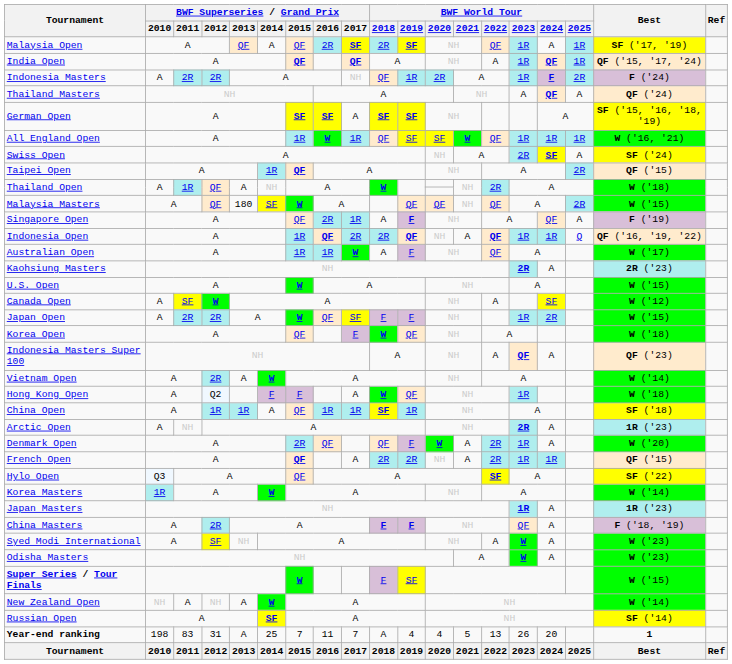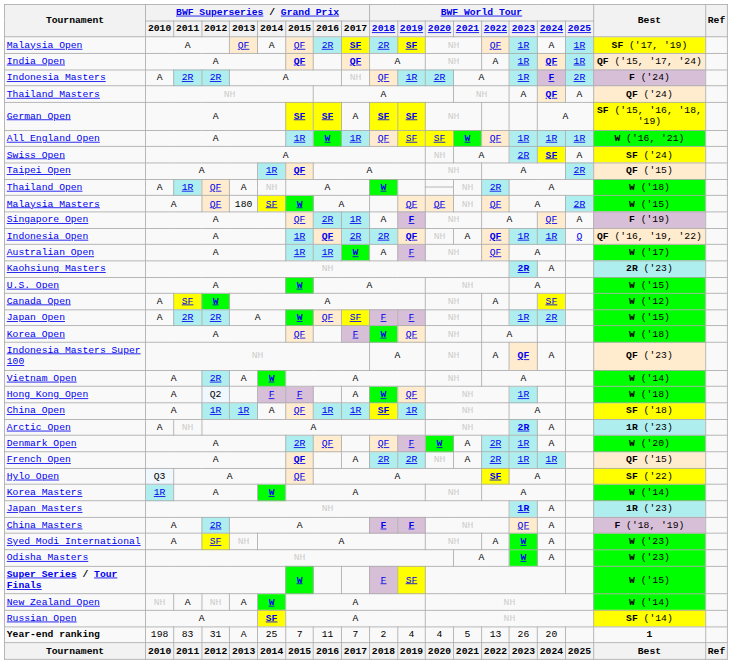 <table class="wikitable" style="font-size: 90%; text-align:center">
 <tr>
 <th rowspan="2">Tournament</th>
 <th colspan="8"><strong><a href='#'>BWF Superseries</a> / <a href='#'>Grand Prix</a></strong></th>
 <th colspan="8"><strong><a href='#'>BWF World Tour</a></strong></th>
 <th rowspan="2">Best</th>
 <th rowspan="2">Ref</th>
 </tr>
 <tr>
 <th>2010</th>
 <th>2011</th>
 <th>2012</th>
 <th>2013</th>
 <th>2014</th>
 <th>2015</th>
 <th>2016</th>
 <th>2017</th>
 <th><a href='#'>2018</a></th>
 <th><a href='#'>2019</a></th>
 <th><a href='#'>2020</a></th>
 <th><a href='#'>2021</a></th>
 <th><a href='#'>2022</a></th>
 <th><a href='#'>2023</a></th>
 <th><a href='#'>2024</a></th>
 <th><a href='#'>2025</a></th>
 </tr>
 <tr>
 <td align=left><a href='#'>Malaysia Open</a></td>
 <td colspan="3">A</td>
 <td bgcolor=FFEBCD><a href='#'>QF</a></td>
 <td>A</td>
 <td bgcolor=FFEBCD><a href='#'>QF</a></td>
 <td bgcolor=AFEEEE><a href='#'>2R</a></td>
 <td bgcolor=FFFF00><a href='#'><strong>SF</strong></a></td>
 <td bgcolor=AFEEEE><a href='#'>2R</a></td>
 <td bgcolor=FFFF00><a href='#'><strong>SF</strong></a></td>
 <td colspan="2" style=color:#ccc>NH</td>
 <td bgcolor=FFEBCD><a href='#'>QF</a></td>
 <td bgcolor=AFEEEE><a href='#'>1R</a></td>
 <td>A</td>
 <td bgcolor=AFEEEE><a href='#'>1R</a></td>
 <td bgcolor=FFFF00><strong>SF</strong> ('17, '19)</td>
 <td></td>
 </tr>
 <tr>
 <td align=left><a href='#'>India Open</a></td>
 <td colspan="5">A</td>
 <td bgcolor=FFEBCD><strong><a href='#'>QF</a></strong></td>
 <td><a href='#'></a></td>
 <td bgcolor=FFEBCD><strong><a href='#'>QF</a></strong></td>
 <td colspan="2">A</td>
 <td colspan="2" style=color:#ccc>NH</td>
 <td>A</td>
 <td bgcolor=AFEEEE><a href='#'>1R</a></td>
 <td bgcolor=FFEBCD><strong><a href='#'>QF</a></strong></td>
 <td bgcolor=AFEEEE><a href='#'>1R</a></td>
 <td bgcolor=FFEBCD><strong>QF</strong> ('15, '17, '24)</td>
 <td></td>
 </tr>
 <tr>
 <td align=left><a href='#'>Indonesia Masters</a></td>
 <td>A</td>
 <td bgcolor=AFEEEE><a href='#'>2R</a></td>
 <td bgcolor=AFEEEE><a href='#'>2R</a></td>
 <td colspan="4">A</td>
 <td style=color:#ccc>NH</td>
 <td bgcolor=FFEBCD><a href='#'>QF</a></td>
 <td bgcolor=AFEEEE><a href='#'>1R</a></td>
 <td bgcolor=AFEEEE><a href='#'>2R</a></td>
 <td colspan="2">A</td>
 <td bgcolor=AFEEEE><a href='#'>1R</a></td>
 <td bgcolor=D8BFD8><strong><a href='#'>F</a></strong></td>
 <td bgcolor=AFEEEE><a href='#'>2R</a></td>
 <td bgcolor=D8BFD8><strong>F</strong> ('24)</td>
 <td></td>
 </tr>
 <tr>
 <td align=left><a href='#'>Thailand Masters</a></td>
 <td colspan="6" style=color:#ccc>NH</td>
 <td colspan="5">A</td>
 <td colspan="2" style=color:#ccc>NH</td>
 <td>A</td>
 <td bgcolor=FFEBCD><strong><a href='#'>QF</a></strong></td>
 <td>A</td>
 <td bgcolor=FFEBCD><strong>QF</strong> ('24)</td>
 </tr>
 <tr>
 <td align=left><a href='#'>German Open</a></td>
 <td colspan="5">A</td>
 <td bgcolor=FFFF00><a href='#'><strong>SF</strong></a></td>
 <td bgcolor=FFFF00><a href='#'><strong>SF</strong></a></td>
 <td>A</td>
 <td bgcolor=FFFF00><a href='#'><strong>SF</strong></a></td>
 <td bgcolor=FFFF00><a href='#'><strong>SF</strong></a></td>
 <td colspan="2" style=color:#ccc>NH</td>
 <td><a href='#'></a></td>
 <td><a href='#'></a></td>
 <td colspan="2">A</td>
 <td bgcolor=FFFF00><strong>SF</strong> ('15, '16, '18, '19)</td>
 <td></td>
 </tr>
 <tr>
 <td align=left><a href='#'>All England Open</a></td>
 <td colspan="5">A</td>
 <td bgcolor=AFEEEE><a href='#'>1R</a></td>
 <td bgcolor=00FF00><a href='#'><strong>W</strong></a></td>
 <td bgcolor=AFEEEE><a href='#'>1R</a></td>
 <td bgcolor=FFEBCD><a href='#'>QF</a></td>
 <td bgcolor=FFFF00><a href='#'>SF</a></td>
 <td bgcolor=FFFF00><a href='#'>SF</a></td>
 <td bgcolor=00FF00><a href='#'><strong>W</strong></a></td>
 <td bgcolor=FFEBCD><a href='#'>QF</a></td>
 <td bgcolor=AFEEEE><a href='#'>1R</a></td>
 <td bgcolor=AFEEEE><a href='#'>1R</a></td>
 <td bgcolor=AFEEEE><a href='#'>1R</a></td>
 <td bgcolor=00FF00><strong>W</strong> ('16, '21)</td>
 <td></td>
 </tr>
 <tr>
 <td align=left><a href='#'>Swiss Open</a></td>
 <td colspan="10">A</td>
 <td style=color:#ccc>NH</td>
 <td colspan="2">A</td>
 <td bgcolor=AFEEEE><a href='#'>2R</a></td>
 <td bgcolor=FFFF00><strong><a href='#'>SF</a></strong></td>
 <td>A</td>
 <td bgcolor=FFFF00><strong>SF</strong> ('24)</td>
 <td></td>
 </tr>
 <tr>
 <td align=left><a href='#'>Taipei Open</a></td>
 <td colspan="4">A</td>
 <td bgcolor=AFEEEE><a href='#'>1R</a></td>
 <td bgcolor=FFEBCD><a href='#'><strong>QF</strong></a></td>
 <td colspan="4">A</td>
 <td colspan="2" style=color:#ccc>NH</td>
 <td colspan="3">A</td>
 <td bgcolor=AFEEEE><a href='#'>2R</a></td>
 <td bgcolor=FFEBCD><strong>QF</strong> ('15)</td>
 <td></td>
 </tr>
 <tr>
 <td rowspan="2" align=left><a href='#'>Thailand Open</a></td>
 <td rowspan="2">A</td>
 <td rowspan="2" bgcolor=AFEEEE><a href='#'>1R</a></td>
 <td rowspan="2" bgcolor=FFEBCD><a href='#'>QF</a></td>
 <td rowspan="2">A</td>
 <td rowspan="2" style=color:#ccc>NH</td>
 <td rowspan="2" colspan="3">A</td>
 <td rowspan="2" bgcolor=00FF00><a href='#'><strong>W</strong></a></td>
 <td rowspan="2"><a href='#'></a></td>
 <td><a href='#'></a></td>
 <td rowspan="2" style=color:#ccc>NH</td>
 <td rowspan="2" bgcolor=AFEEEE><a href='#'>2R</a></td>
 <td rowspan="2" colspan="3">A</td>
 <td rowspan="2" bgcolor=00FF00><strong>W</strong> ('18)</td>
 <td rowspan="2"></td>
 </tr>
 <tr>
 <td><a href='#'></a></td>
 </tr>
 <tr>
 <td align=left><a href='#'>Malaysia Masters</a></td>
 <td colspan="2">A</td>
 <td bgcolor=FFEBCD><a href='#'>QF</a></td>
 <td 2013;>180</td>
 <td bgcolor=FFFF00><a href='#'>SF</a></td>
 <td bgcolor=00FF00><a href='#'><strong>W</strong></a></td>
 <td colspan="2">A</td>
 <td><a href='#'></a></td>
 <td bgcolor=FFEBCD><a href='#'>QF</a></td>
 <td bgcolor=FFEBCD><a href='#'>QF</a></td>
 <td style=color:#ccc>NH</td>
 <td bgcolor=FFEBCD><a href='#'>QF</a></td>
 <td colspan="2">A</td>
 <td bgcolor=AFEEEE><a href='#'>2R</a></td>
 <td bgcolor=00FF00><strong>W</strong> ('15)</td>
 <td></td>
 </tr>
 <tr>
 <td align=left><a href='#'>Singapore Open</a></td>
 <td colspan="5">A</td>
 <td bgcolor=FFEBCD><a href='#'>QF</a></td>
 <td bgcolor=AFEEEE><a href='#'>2R</a></td>
 <td bgcolor=AFEEEE><a href='#'>1R</a></td>
 <td>A</td>
 <td bgcolor=D8BFD8><a href='#'><strong>F</strong></a></td>
 <td colspan="2" style=color:#ccc>NH</td>
 <td colspan="2">A</td>
 <td bgcolor=FFEBCD><a href='#'>QF</a></td>
 <td>A</td>
 <td bgcolor=D8BFD8><strong>F</strong> ('19)</td>
 <td></td>
 </tr>
 <tr>
 <td align=left><a href='#'>Indonesia Open</a></td>
 <td colspan="5">A</td>
 <td bgcolor=AFEEEE><a href='#'>1R</a></td>
 <td bgcolor=FFEBCD><strong><a href='#'>QF</a></strong></td>
 <td bgcolor=AFEEEE><a href='#'>2R</a></td>
 <td bgcolor=AFEEEE><a href='#'>2R</a></td>
 <td bgcolor=FFEBCD><strong><a href='#'>QF</a></strong></td>
 <td style=color:#ccc>NH</td>
 <td>A</td>
 <td bgcolor=FFEBCD><strong><a href='#'>QF</a></strong></td>
 <td bgcolor=AFEEEE><a href='#'>1R</a></td>
 <td bgcolor=AFEEEE><a href='#'>1R</a></td>
 <td><a href='#'>Q</a></td>
 <td bgcolor=FFEBCD><strong>QF</strong> ('16, '19, '22)</td>
 <td></td>
 </tr>
 <tr>
 <td align=left><a href='#'>Australian Open</a></td>
 <td colspan="5">A</td>
 <td bgcolor=AFEEEE><a href='#'>1R</a></td>
 <td bgcolor=AFEEEE><a href='#'>1R</a></td>
 <td bgcolor=00FF00><a href='#'><strong>W</strong></a></td>
 <td>A</td>
 <td bgcolor=D8BFD8><a href='#'>F</a></td>
 <td colspan="2" style=color:#ccc>NH</td>
 <td bgcolor=FFEBCD><a href='#'>QF</a></td>
 <td colspan="2">A</td>
 <td></td>
 <td bgcolor=00FF00><strong>W</strong> ('17)</td>
 <td></td>
 </tr>
 <tr>
 <td align=left><a href='#'>Kaohsiung Masters</a></td>
 <td colspan="13" style=color:#ccc>NH</td>
 <td bgcolor=AFEEEE><strong><a href='#'>2R</a></strong></td>
 <td>A</td>
 <td></td>
 <td bgcolor=AFEEEE><strong>2R</strong> ('23)</td>
 <td></td>
 </tr>
 <tr>
 <td align=left><a href='#'>U.S. Open</a></td>
 <td colspan="5">A</td>
 <td bgcolor=00FF00><a href='#'><strong>W</strong></a></td>
 <td colspan="4">A</td>
 <td colspan="3" style=color:#ccc>NH</td>
 <td colspan="2">A</td>
 <td></td>
 <td bgcolor=00FF00><strong>W</strong> ('15)</td>
 <td></td>
 </tr>
 <tr>
 <td align=left><a href='#'>Canada Open</a></td>
 <td>A</td>
 <td bgcolor=FFFF00><a href='#'>SF</a></td>
 <td bgcolor=00FF00><a href='#'><strong>W</strong></a></td>
 <td colspan="7">A</td>
 <td colspan="2" style=color:#ccc>NH</td>
 <td>A</td>
 <td><a href='#'></a></td>
 <td bgcolor=FFFF00><a href='#'>SF</a></td>
 <td></td>
 <td bgcolor=00FF00><strong>W</strong> ('12)</td>
 <td></td>
 </tr>
 <tr>
 <td align=left><a href='#'>Japan Open</a></td>
 <td>A</td>
 <td bgcolor=AFEEEE><a href='#'>2R</a></td>
 <td bgcolor=AFEEEE><a href='#'>2R</a></td>
 <td colspan="2">A</td>
 <td bgcolor=00FF00><a href='#'><strong>W</strong></a></td>
 <td bgcolor=FFEBCD><a href='#'>QF</a></td>
 <td bgcolor=FFFF00><a href='#'>SF</a></td>
 <td bgcolor=D8BFD8><a href='#'>F</a></td>
 <td bgcolor=D8BFD8><a href='#'>F</a></td>
 <td colspan="2" style=color:#ccc>NH</td>
 <td><a href='#'></a></td>
 <td bgcolor=AFEEEE><a href='#'>1R</a></td>
 <td bgcolor=AFEEEE><a href='#'>2R</a></td>
 <td></td>
 <td bgcolor=00FF00><strong>W</strong> ('15)</td>
 <td></td>
 </tr>
 <tr>
 <td align=left><a href='#'>Korea Open</a></td>
 <td colspan="5">A</td>
 <td bgcolor=FFEBCD><a href='#'>QF</a></td>
 <td><a href='#'></a></td>
 <td bgcolor=D8BFD8><a href='#'>F</a></td>
 <td bgcolor=00FF00><a href='#'><strong>W</strong></a></td>
 <td bgcolor=FFEBCD><a href='#'>QF</a></td>
 <td colspan="2" style=color:#ccc>NH</td>
 <td colspan="2">A</td>
 <td><a href='#'></a></td>
 <td></td>
 <td bgcolor=00FF00><strong>W</strong> ('18)</td>
 <td></td>
 </tr>
 <tr>
 <td align=left><a href='#'>Indonesia Masters Super 100</a></td>
 <td colspan="8" style=color:#ccc>NH</td>
 <td colspan="2">A</td>
 <td colspan="2" style=color:#ccc>NH</td>
 <td>A</td>
 <td bgcolor=FFEBCD><strong><a href='#'>QF</a></strong></td>
 <td>A</td>
 <td></td>
 <td bgcolor=FFEBCD><strong>QF</strong> ('23)</td>
 <td></td>
 </tr>
 <tr>
 <td align=left><a href='#'>Vietnam Open</a></td>
 <td colspan="2">A</td>
 <td bgcolor=AFEEEE><a href='#'>2R</a></td>
 <td>A</td>
 <td bgcolor=00FF00><a href='#'><strong>W</strong></a></td>
 <td colspan="5">A</td>
 <td colspan="2" style=color:#ccc>NH</td>
 <td colspan="3">A</td>
 <td></td>
 <td bgcolor=00FF00><strong>W</strong> ('14)</td>
 <td></td>
 </tr>
 <tr>
 <td align=left><a href='#'>Hong Kong Open</a></td>
 <td colspan="2">A</td>
 <td 2012; bgcolor=F0F8FF>Q2</td>
 <td></td>
 <td bgcolor=D8BFD8><a href='#'>F</a></td>
 <td bgcolor=D8BFD8><a href='#'>F</a></td>
 <td><a href='#'></a></td>
 <td>A</td>
 <td bgcolor=00FF00><a href='#'><strong>W</strong></a></td>
 <td bgcolor=FFEBCD><a href='#'>QF</a></td>
 <td colspan="3" style=color:#ccc>NH</td>
 <td bgcolor=AFEEEE><a href='#'>1R</a></td>
 <td><a href='#'></a></td>
 <td></td>
 <td bgcolor=00FF00><strong>W</strong> ('18)</td>
 <td></td>
 </tr>
 <tr>
 <td align=left><a href='#'>China Open</a></td>
 <td colspan="2">A</td>
 <td bgcolor=AFEEEE><a href='#'>1R</a></td>
 <td bgcolor=AFEEEE><a href='#'>1R</a></td>
 <td>A</td>
 <td bgcolor=FFEBCD><a href='#'>QF</a></td>
 <td bgcolor=AFEEEE><a href='#'>1R</a></td>
 <td bgcolor=AFEEEE><a href='#'>1R</a></td>
 <td bgcolor=FFFF00><strong><a href='#'>SF</a></strong></td>
 <td bgcolor=AFEEEE><a href='#'>1R</a></td>
 <td colspan="3" style=color:#ccc>NH</td>
 <td colspan="2">A</td>
 <td></td>
 <td bgcolor=FFFF00><strong>SF</strong> ('18)</td>
 <td></td>
 </tr>
 <tr>
 <td align=left><a href='#'>Arctic Open</a></td>
 <td>A</td>
 <td style=color:#ccc>NH</td>
 <td colspan="8">A</td>
 <td colspan="3" style=color:#ccc>NH</td>
 <td bgcolor=AFEEEE><strong><a href='#'>2R</a></strong></td>
 <td>A</td>
 <td></td>
 <td bgcolor=AFEEEE><strong>1R</strong> ('23)</td>
 <td></td>
 </tr>
 <tr>
 <td align=left><a href='#'>Denmark Open</a></td>
 <td colspan="5">A</td>
 <td bgcolor=AFEEEE><a href='#'>2R</a></td>
 <td bgcolor=FFEBCD><a href='#'>QF</a></td>
 <td><a href='#'></a></td>
 <td bgcolor=FFEBCD><a href='#'>QF</a></td>
 <td bgcolor=D8BFD8><a href='#'>F</a></td>
 <td bgcolor=00FF00><a href='#'><strong>W</strong></a></td>
 <td>A</td>
 <td bgcolor=AFEEEE><a href='#'>2R</a></td>
 <td bgcolor=AFEEEE><a href='#'>1R</a></td>
 <td>A</td>
 <td></td>
 <td bgcolor=00FF00><strong>W</strong> ('20)</td>
 <td></td>
 </tr>
 <tr>
 <td align=left><a href='#'>French Open</a></td>
 <td colspan="5">A</td>
 <td bgcolor=FFEBCD><strong><a href='#'>QF</a></strong></td>
 <td><a href='#'></a></td>
 <td>A</td>
 <td bgcolor=AFEEEE><a href='#'>2R</a></td>
 <td bgcolor=AFEEEE><a href='#'>2R</a></td>
 <td style=color:#ccc>NH</td>
 <td>A</td>
 <td bgcolor=AFEEEE><a href='#'>2R</a></td>
 <td bgcolor=AFEEEE><a href='#'>1R</a></td>
 <td bgcolor=AFEEEE><a href='#'>1R</a></td>
 <td></td>
 <td bgcolor=FFEBCD><strong>QF</strong> ('15)</td>
 <td></td>
 </tr>
 <tr>
 <td align=left><a href='#'>Hylo Open</a></td>
 <td 2010; bgcolor=F0F8FF>Q3</td>
 <td colspan="4">A</td>
 <td bgcolor=FFEBCD><a href='#'>QF</a></td>
 <td colspan="6">A</td>
 <td bgcolor=FFFF00><strong><a href='#'>SF</a></strong></td>
 <td colspan="2">A</td>
 <td></td>
 <td bgcolor=FFFF00><strong>SF</strong> ('22)</td>
 <td></td>
 </tr>
 <tr>
 <td align=left><a href='#'>Korea Masters</a></td>
 <td bgcolor=AFEEEE><a href='#'>1R</a></td>
 <td colspan="3">A</td>
 <td bgcolor=00FF00><a href='#'><strong>W</strong></a></td>
 <td colspan="5">A</td>
 <td colspan="2" style=color:#ccc>NH</td>
 <td colspan="3">A</td>
 <td></td>
 <td bgcolor=00FF00><strong>W</strong> ('14)</td>
 <td></td>
 </tr>
 <tr>
 <td align=left><a href='#'>Japan Masters</a></td>
 <td colspan="13" style=color:#ccc>NH</td>
 <td bgcolor=AFEEEE><a href='#'><strong>1R</strong></a></td>
 <td>A</td>
 <td></td>
 <td bgcolor=AFEEEE><strong>1R</strong> ('23)</td>
 <td></td>
 </tr>
 <tr>
 <td align=left><a href='#'>China Masters</a></td>
 <td colspan="2">A</td>
 <td bgcolor=AFEEEE><a href='#'>2R</a></td>
 <td colspan="5">A</td>
 <td bgcolor=D8BFD8><a href='#'><strong>F</strong></a></td>
 <td bgcolor=D8BFD8><a href='#'><strong>F</strong></a></td>
 <td colspan="3" style=color:#ccc>NH</td>
 <td bgcolor=FFEBCD><a href='#'>QF</a></td>
 <td>A</td>
 <td></td>
 <td bgcolor=D8BFD8><strong>F</strong> ('18, '19)</td>
 <td></td>
 </tr>
 <tr>
 <td align=left><a href='#'>Syed Modi International</a></td>
 <td colspan="2">A</td>
 <td bgcolor=FFFF00><a href='#'>SF</a></td>
 <td style=color:#ccc>NH</td>
 <td colspan="6">A</td>
 <td colspan="2" style=color:#ccc>NH</td>
 <td>A</td>
 <td bgcolor=00FF00><a href='#'><strong>W</strong></a></td>
 <td>A</td>
 <td></td>
 <td bgcolor=00FF00><strong>W</strong> ('23)</td>
 <td></td>
 </tr>
 <tr>
 <td align=left><a href='#'>Odisha Masters</a></td>
 <td colspan="11" style=color:#ccc>NH</td>
 <td colspan="2">A</td>
 <td bgcolor=00FF00><a href='#'><strong>W</strong></a></td>
 <td>A</td>
 <td></td>
 <td bgcolor=00FF00><strong>W</strong> ('23)</td>
 <td></td>
 </tr>
 <tr>
 <td align=left><strong><a href='#'>Super Series</a> / <a href='#'>Tour Finals</a></strong></td>
 <td colspan="5"></td>
 <td bgcolor=00FF00><a href='#'><strong>W</strong></a></td>
 <td 2016;></td>
 <td><a href='#'></a></td>
 <td bgcolor=D8BFD8><a href='#'>F</a></td>
 <td bgcolor=FFFF00><a href='#'>SF</a></td>
 <td colspan="5"></td>
 <td></td>
 <td bgcolor=00FF00><strong>W</strong> ('15)</td>
 <td></td>
 </tr>
 <tr>
 <td align=left><a href='#'>New Zealand Open</a></td>
 <td style=color:#ccc>NH</td>
 <td>A</td>
 <td style=color:#ccc>NH</td>
 <td>A</td>
 <td bgcolor=00FF00><a href='#'><strong>W</strong></a></td>
 <td colspan="5">A</td>
 <td colspan="6" style=color:#ccc>NH</td>
 <td bgcolor=00FF00><strong>W</strong> ('14)</td>
 <td></td>
 </tr>
 <tr>
 <td align=left><a href='#'>Russian Open</a></td>
 <td colspan="4">A</td>
 <td bgcolor=FFFF00><a href='#'><strong>SF</strong></a></td>
 <td colspan="5">A</td>
 <td colspan="6" style=color:#ccc>NH</td>
 <td bgcolor=FFFF00><strong>SF</strong> ('14)</td>
 <td></td>
 </tr>
 <tr>
 <td align=left><strong>Year-end ranking</strong></td>
 <td 2010;>198</td>
 <td 2011;>83</td>
 <td 2012;>31</td>
 <td>A</td>
 <td 2014;>25</td>
 <td 2015;>7</td>
 <td 2016;>11</td>
 <td 2017;>7</td>
-<td>A</td>
+<td 2018;>2</td>
 <td 2019;>4</td>
 <td 2020;>4</td>
 <td 2021;>5</td>
 <td 2022;>13</td>
 <td 2023;>26</td>
 <td 2024;>20</td>
 <td 2025;></td>
 <td Best;><strong>1</strong></td>
 <td></td>
 </tr>
 <tr>
 <th>Tournament</th>
 <th>2010</th>
 <th>2011</th>
 <th>2012</th>
 <th>2013</th>
 <th>2014</th>
 <th>2015</th>
 <th>2016</th>
 <th>2017</th>
 <th>2018</th>
 <th>2019</th>
 <th>2020</th>
 <th>2021</th>
 <th>2022</th>
 <th>2023</th>
 <th>2024</th>
 <th>2025</th>
 <th>Best</th>
 <th>Ref</th>
 </tr>
 </table>
